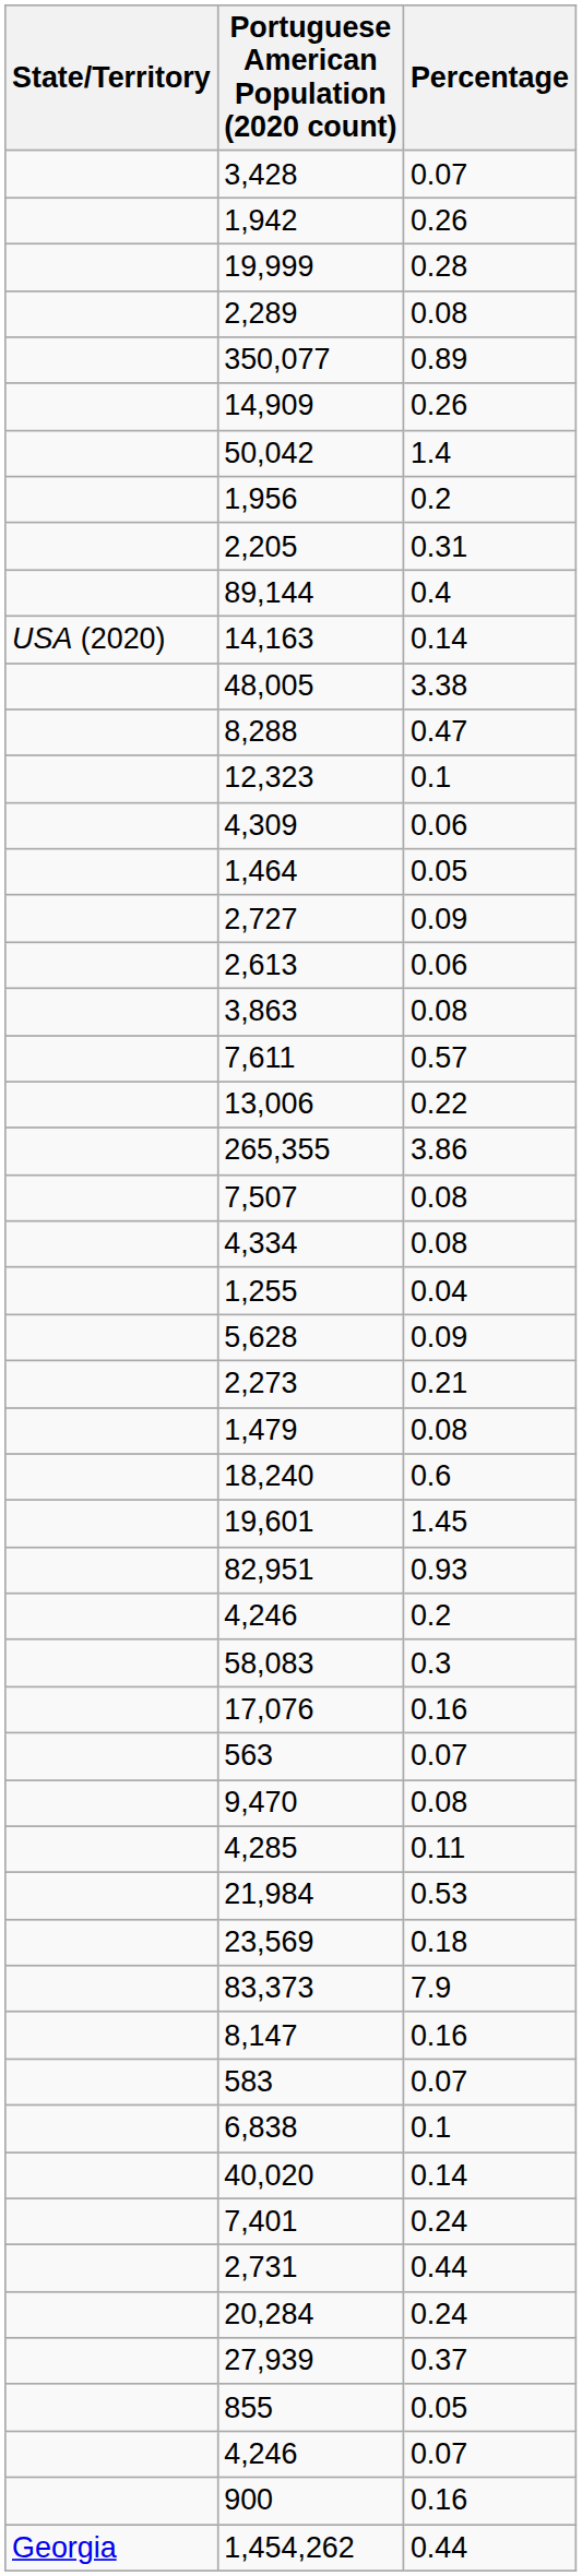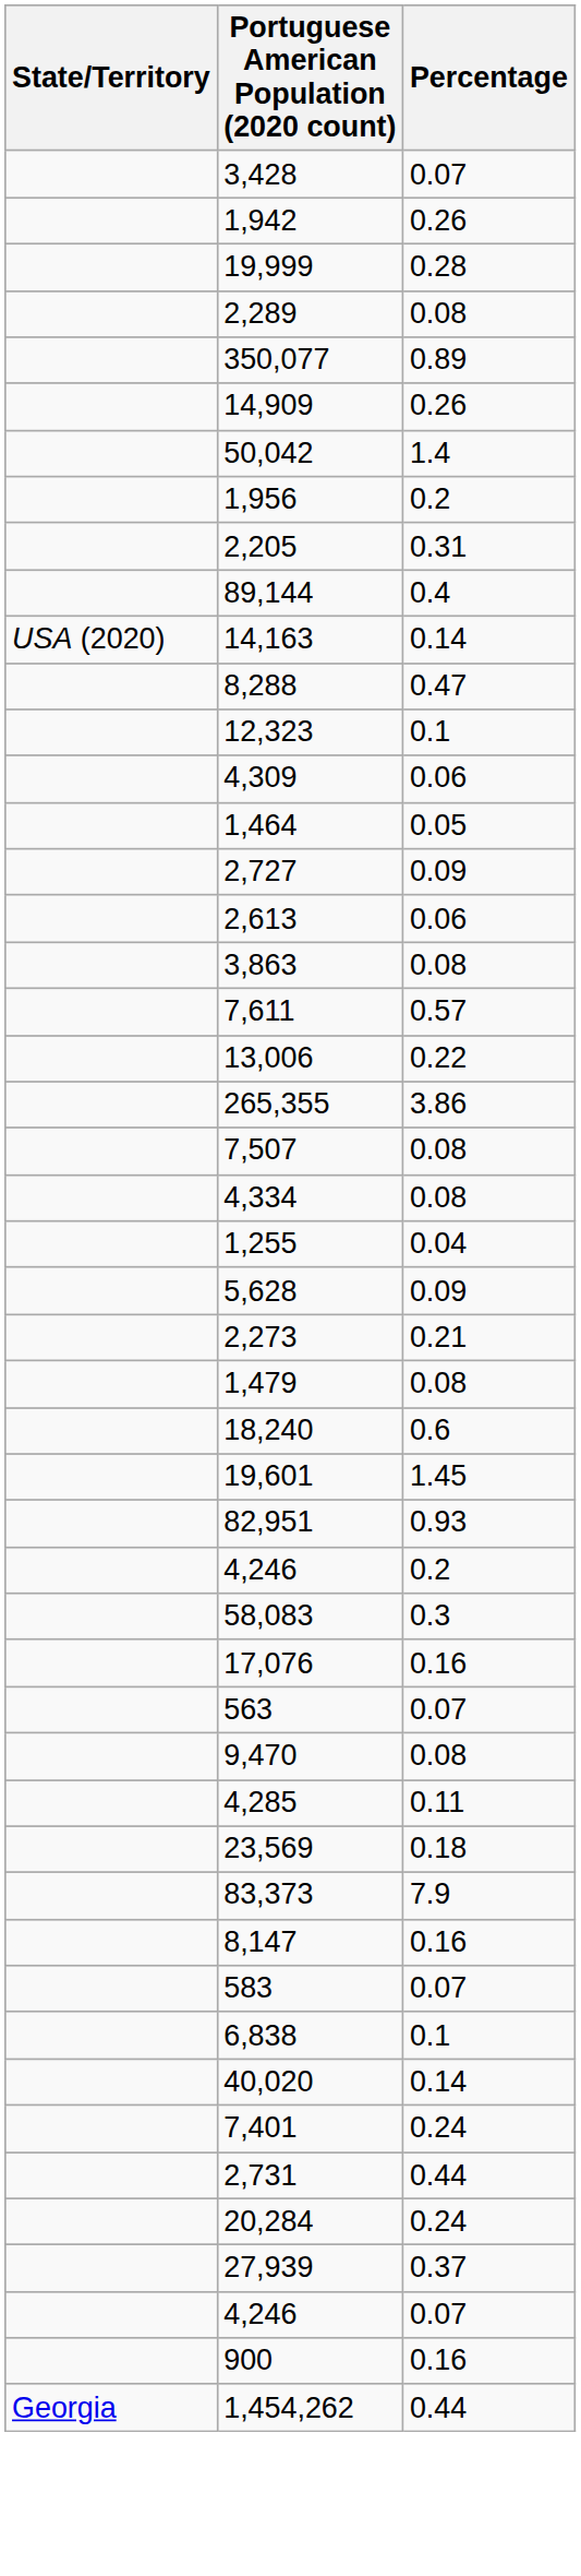 <table class="wikitable sortable">
 <tr>
 <th>State/Territory</th>
 <th>Portuguese<br>American<br>Population<br>(2020 count)</th>
 <th>Percentage</th>
 </tr>
 <tr>
 <td></td>
 <td>3,428</td>
 <td>0.07</td>
 </tr>
 <tr>
 <td></td>
 <td>1,942</td>
 <td>0.26</td>
 </tr>
 <tr>
 <td></td>
 <td>19,999</td>
 <td>0.28</td>
 </tr>
 <tr>
 <td></td>
 <td>2,289</td>
 <td>0.08</td>
 </tr>
 <tr>
 <td></td>
 <td>350,077</td>
 <td>0.89</td>
 </tr>
 <tr>
 <td></td>
 <td>14,909</td>
 <td>0.26</td>
 </tr>
 <tr>
 <td></td>
 <td>50,042</td>
 <td>1.4</td>
 </tr>
 <tr>
 <td></td>
 <td>1,956</td>
 <td>0.2</td>
 </tr>
 <tr>
 <td></td>
 <td>2,205</td>
 <td>0.31</td>
 </tr>
 <tr>
 <td></td>
 <td>89,144</td>
 <td>0.4</td>
 </tr>
 <tr>
 <td><em>USA</em> (2020)</td>
 <td>14,163</td>
 <td>0.14</td>
-</tr>
-<tr>
-<td></td>
-<td>48,005</td>
-<td>3.38</td>
 </tr>
 <tr>
 <td></td>
 <td>8,288</td>
 <td>0.47</td>
 </tr>
 <tr>
 <td></td>
 <td>12,323</td>
 <td>0.1</td>
 </tr>
 <tr>
 <td></td>
 <td>4,309</td>
 <td>0.06</td>
 </tr>
 <tr>
 <td></td>
 <td>1,464</td>
 <td>0.05</td>
 </tr>
 <tr>
 <td></td>
 <td>2,727</td>
 <td>0.09</td>
 </tr>
 <tr>
 <td></td>
 <td>2,613</td>
 <td>0.06</td>
 </tr>
 <tr>
 <td></td>
 <td>3,863</td>
 <td>0.08</td>
 </tr>
 <tr>
 <td></td>
 <td>7,611</td>
 <td>0.57</td>
 </tr>
 <tr>
 <td></td>
 <td>13,006</td>
 <td>0.22</td>
 </tr>
 <tr>
 <td></td>
 <td>265,355</td>
 <td>3.86</td>
 </tr>
 <tr>
 <td></td>
 <td>7,507</td>
 <td>0.08</td>
 </tr>
 <tr>
 <td></td>
 <td>4,334</td>
 <td>0.08</td>
 </tr>
 <tr>
 <td></td>
 <td>1,255</td>
 <td>0.04</td>
 </tr>
 <tr>
 <td></td>
 <td>5,628</td>
 <td>0.09</td>
 </tr>
 <tr>
 <td></td>
 <td>2,273</td>
 <td>0.21</td>
 </tr>
 <tr>
 <td></td>
 <td>1,479</td>
 <td>0.08</td>
 </tr>
 <tr>
 <td></td>
 <td>18,240</td>
 <td>0.6</td>
 </tr>
 <tr>
 <td></td>
 <td>19,601</td>
 <td>1.45</td>
 </tr>
 <tr>
 <td></td>
 <td>82,951</td>
 <td>0.93</td>
 </tr>
 <tr>
 <td></td>
 <td>4,246</td>
 <td>0.2</td>
 </tr>
 <tr>
 <td></td>
 <td>58,083</td>
 <td>0.3</td>
 </tr>
 <tr>
 <td></td>
 <td>17,076</td>
 <td>0.16</td>
 </tr>
 <tr>
 <td></td>
 <td>563</td>
 <td>0.07</td>
 </tr>
 <tr>
 <td></td>
 <td>9,470</td>
 <td>0.08</td>
 </tr>
 <tr>
 <td></td>
 <td>4,285</td>
 <td>0.11</td>
 </tr>
 <tr>
 <td></td>
-<td>21,984</td>
-<td>0.53</td>
-</tr>
-<tr>
-<td></td>
 <td>23,569</td>
 <td>0.18</td>
 </tr>
 <tr>
 <td></td>
 <td>83,373</td>
 <td>7.9</td>
 </tr>
 <tr>
 <td></td>
 <td>8,147</td>
 <td>0.16</td>
 </tr>
 <tr>
 <td></td>
 <td>583</td>
 <td>0.07</td>
 </tr>
 <tr>
 <td></td>
 <td>6,838</td>
 <td>0.1</td>
 </tr>
 <tr>
 <td></td>
 <td>40,020</td>
 <td>0.14</td>
 </tr>
 <tr>
 <td></td>
 <td>7,401</td>
 <td>0.24</td>
 </tr>
 <tr>
 <td></td>
 <td>2,731</td>
 <td>0.44</td>
 </tr>
 <tr>
 <td></td>
 <td>20,284</td>
 <td>0.24</td>
 </tr>
 <tr>
 <td></td>
 <td>27,939</td>
 <td>0.37</td>
 </tr>
 <tr>
 <td></td>
-<td>855</td>
-<td>0.05</td>
-</tr>
-<tr>
-<td></td>
 <td>4,246</td>
 <td>0.07</td>
 </tr>
 <tr>
 <td></td>
 <td>900</td>
 <td>0.16</td>
 </tr>
 <tr>
 <td> <a href='#'>Georgia</a></td>
 <td>1,454,262</td>
 <td>0.44</td>
 </tr>
 </table>
